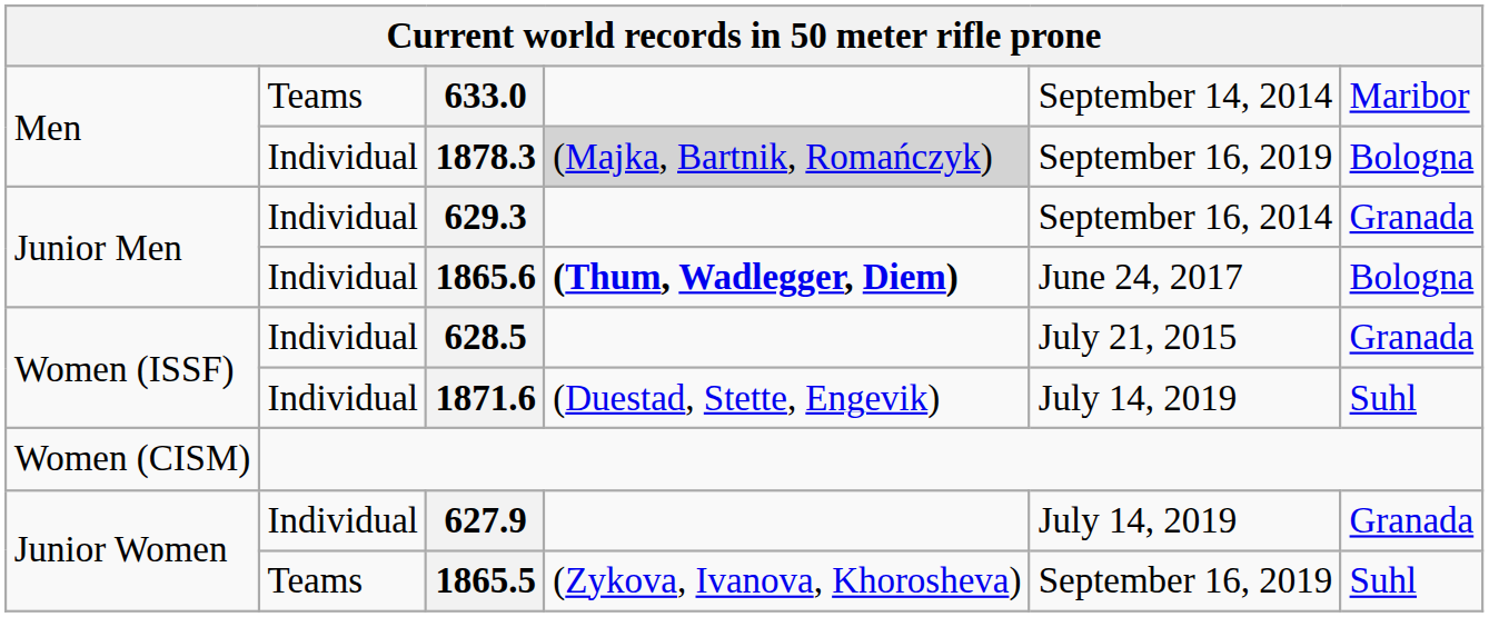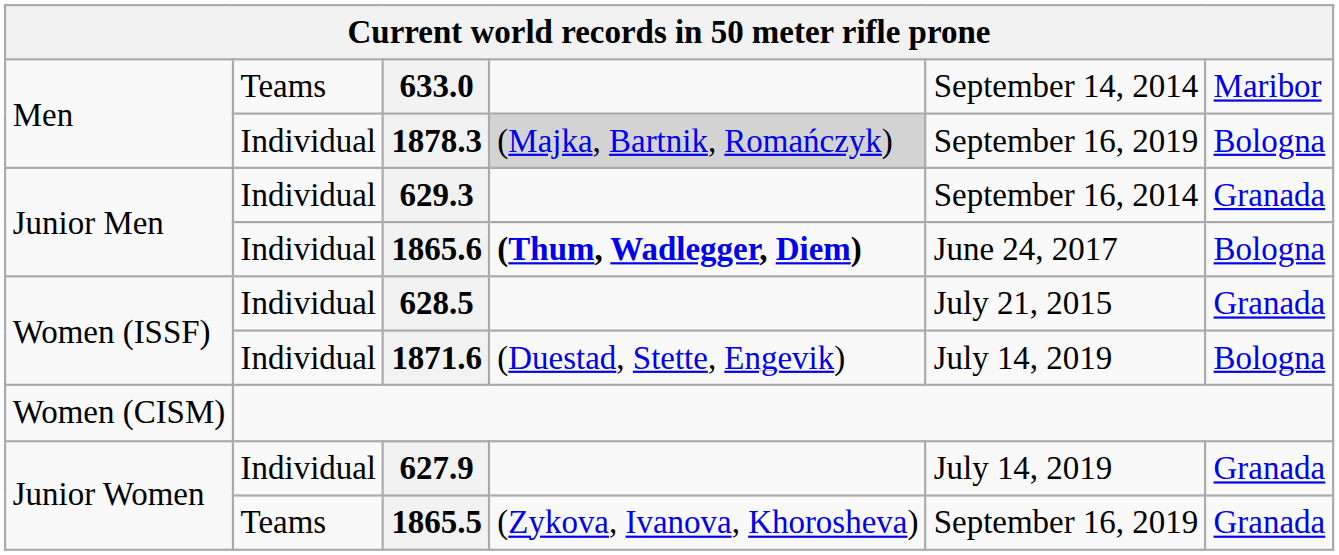 <table class="wikitable" style="font-size: 95%">
 <tr>
 <th colspan=9>Current world records in 50 meter rifle prone</th>
 </tr>
 <tr>
 <td rowspan=2>Men</td>
 <td>Teams</td>
 <th>633.0</th>
 <td></td>
 <td>September 14, 2014</td>
 <td><a href='#'>Maribor</a> </td>
 </tr>
 <tr>
 <td>Individual</td>
 <th>1878.3</th>
 <td style="background: lightgrey;"> (<a href='#'>Majka</a>, <a href='#'>Bartnik</a>, <a href='#'>Romańczyk</a>)</td>
 <td>September 16, 2019</td>
 <td><a href='#'>Bologna</a> </td>
 </tr>
 <tr>
 <td rowspan=2>Junior Men</td>
 <td>Individual</td>
 <th>629.3</th>
 <td></td>
 <td>September 16, 2014</td>
 <td><a href='#'>Granada</a> </td>
 </tr>
 <tr>
 <td>Individual</td>
 <th>1865.6</th>
 <td><strong> (<a href='#'>Thum</a>, <a href='#'>Wadlegger</a>, <a href='#'>Diem</a>)</strong></td>
 <td>June 24, 2017</td>
 <td><a href='#'>Bologna</a> </td>
 </tr>
 <tr>
 <td rowspan=2>Women (ISSF)</td>
 <td>Individual</td>
 <th>628.5</th>
 <td></td>
 <td>July 21, 2015</td>
 <td><a href='#'>Granada</a> </td>
 </tr>
 <tr>
 <td>Individual</td>
 <th>1871.6</th>
 <td> (<a href='#'>Duestad</a>, <a href='#'>Stette</a>, <a href='#'>Engevik</a>)</td>
 <td>July 14, 2019</td>
-<td><a href='#'>Suhl</a> </td>
+<td><a href='#'>Bologna</a> </td>
 </tr>
 <tr>
 <td rowspan=2>Women (CISM)<br></td>
 </tr>
 <tr>
 </tr>
 <tr>
 <td rowspan=2>Junior Women</td>
 <td>Individual</td>
 <th>627.9</th>
 <td></td>
 <td>July 14, 2019</td>
 <td><a href='#'>Granada</a> </td>
 </tr>
 <tr>
 <td>Teams</td>
 <th>1865.5</th>
 <td> (<a href='#'>Zykova</a>, <a href='#'>Ivanova</a>, <a href='#'>Khorosheva</a>)</td>
 <td>September 16, 2019</td>
-<td><a href='#'>Suhl</a> </td>
+<td><a href='#'>Granada</a> </td>
 </tr>
 </table>
